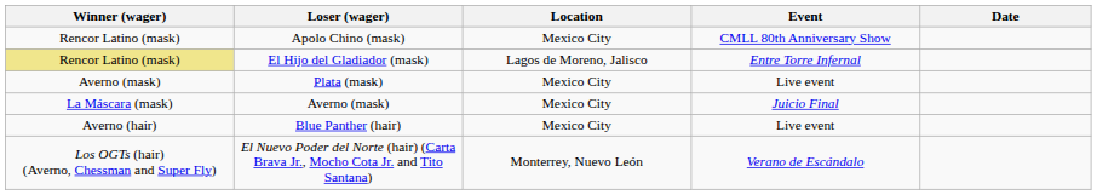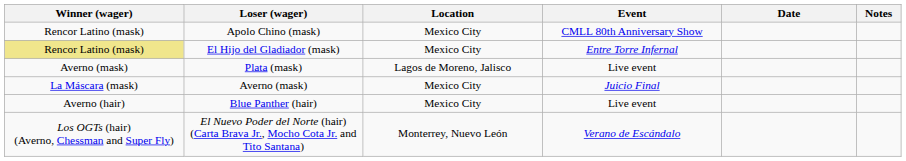 <table class="wikitable sortable" width=100%  style="text-align: center">
 <tr>
 <th width=20% scope="col">Winner (wager)</th>
 <th width=20% scope="col">Loser (wager)</th>
 <th width=20% scope="col">Location</th>
 <th width=20% scope="col">Event</th>
 <th width=15% scope="col">Date</th>
+<th class="unsortable" width=5% scope="col">Notes</th>
 </tr>
 <tr>
 <td>Rencor Latino (mask)</td>
 <td>Apolo Chino (mask)</td>
 <td>Mexico City</td>
 <td><a href='#'>CMLL 80th Anniversary Show</a></td>
 <td></td>
+<td></td>
 </tr>
 <tr>
 <td style="background: khaki;">Rencor Latino (mask)</td>
 <td><a href='#'>El Hijo del Gladiador</a> (mask)</td>
-<td>Lagos de Moreno, Jalisco</td>
+<td>Mexico City</td>
 <td><em><a href='#'>Entre Torre Infernal</a></em></td>
+<td></td>
 <td></td>
 </tr>
 <tr>
 <td>Averno (mask)</td>
 <td><a href='#'>Plata</a> (mask)</td>
-<td>Mexico City</td>
+<td>Lagos de Moreno, Jalisco</td>
 <td>Live event</td>
+<td></td>
 <td></td>
 </tr>
 <tr>
 <td><a href='#'>La Máscara</a> (mask)</td>
 <td>Averno (mask)</td>
 <td>Mexico City</td>
 <td><em><a href='#'>Juicio Final</a></em></td>
 <td></td>
+<td></td>
 </tr>
 <tr>
 <td>Averno (hair)</td>
 <td><a href='#'>Blue Panther</a> (hair)</td>
 <td>Mexico City</td>
 <td>Live event</td>
+<td></td>
 <td></td>
 </tr>
 <tr>
 <td><em>Los OGTs</em> (hair)<br>(Averno, <a href='#'>Chessman</a> and <a href='#'>Super Fly</a>)</td>
 <td><em>El Nuevo Poder del Norte</em> (hair) (<a href='#'>Carta Brava Jr.</a>, <a href='#'>Mocho Cota Jr.</a> and <a href='#'>Tito Santana</a>)</td>
 <td>Monterrey, Nuevo León</td>
 <td><a href='#'><em>Verano de Escándalo</em></a></td>
 <td></td>
+<td></td>
 </tr>
 </table>
